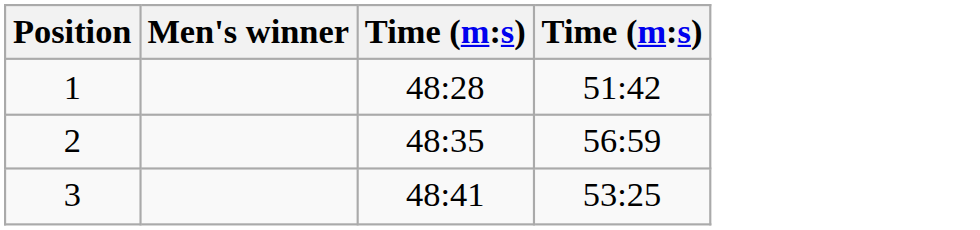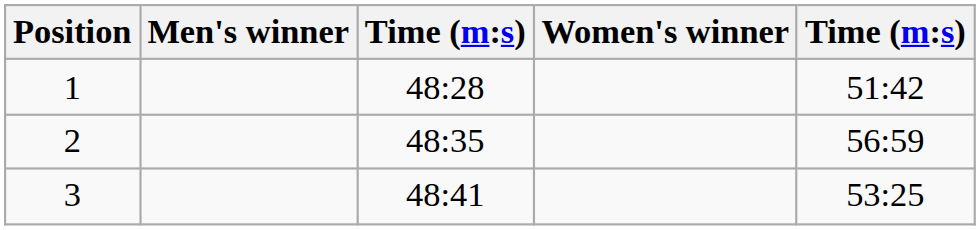 <table class="wikitable sortable" style="text-align:center">
 <tr>
 <th>Position</th>
 <th class=unsortable>Men's winner</th>
 <th>Time (<a href='#'>m</a>:<a href='#'>s</a>)</th>
+<th class=unsortable>Women's winner</th>
 <th>Time (<a href='#'>m</a>:<a href='#'>s</a>)</th>
 </tr>
 <tr>
 <td>1</td>
 <td align=left></td>
 <td>48:28</td>
+<td align=left></td>
 <td>51:42</td>
 </tr>
 <tr>
 <td>2</td>
 <td align=left></td>
 <td>48:35</td>
+<td align=left></td>
 <td>56:59</td>
 </tr>
 <tr>
 <td>3</td>
 <td align=left></td>
 <td>48:41</td>
+<td align=left></td>
 <td>53:25</td>
 </tr>
 </table>
